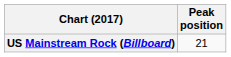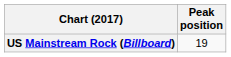 <table class="wikitable plainrowheaders" style="text-align:center">
 <tr>
 <th>Chart (2017)</th>
 <th>Peak<br>position</th>
 </tr>
 <tr>
 <th scope="row">US <a href='#'>Mainstream Rock</a> (<em><a href='#'>Billboard</a></em>)</th>
-<td>21</td>
+<td>19</td>
 </tr>
 </table>
